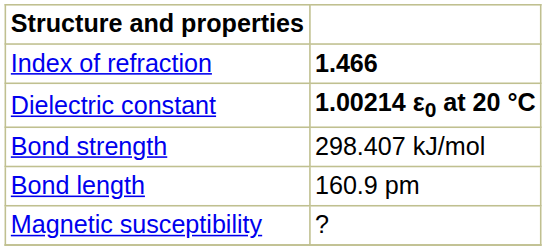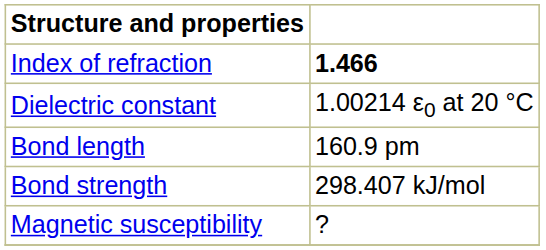 <table border="1" cellspacing="0" cellpadding="3" style="margin: 0 0 0 0.5em; background: #FFFFFF; border-collapse: collapse; border-color: #C0C090;">
 <tr>
 <th>Structure and properties</th>
 </tr>
 <tr>
 <td><a href='#'>Index of refraction</a></td>
 <td><strong>1.466 </strong></td>
 </tr>
 <tr>
 <td><a href='#'>Dielectric constant</a></td>
-<td><strong>1.00214 ε<sub>0</sub> at 20 °C </strong></td>
+<td>1.00214 ε<sub>0</sub> at 20 °C </td>
+</tr>
+<tr>
+<td><a href='#'>Bond length</a></td>
+<td>160.9 pm </td>
 </tr>
 <tr>
 <td><a href='#'>Bond strength</a></td>
 <td>298.407 kJ/mol </td>
-</tr>
-<tr>
-<td><a href='#'>Bond length</a></td>
-<td>160.9 pm </td>
 </tr>
 <tr>
 <td><a href='#'>Magnetic susceptibility</a></td>
 <td>? </td>
 </tr>
 <tr>
 </tr>
 </table>
